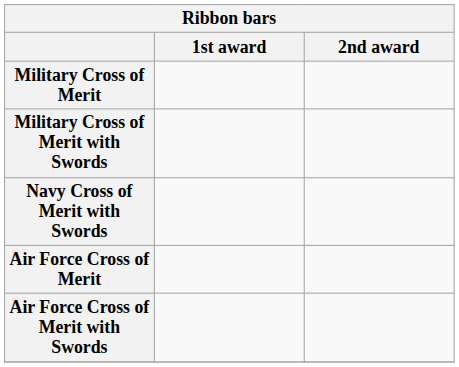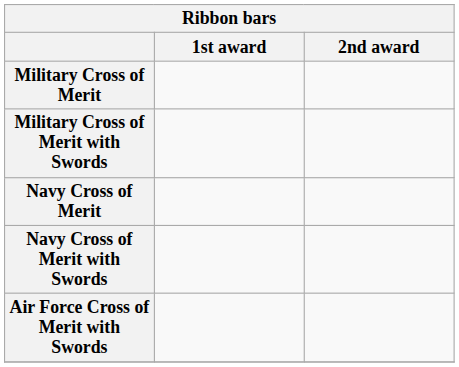 <table align=center class=wikitable width=65%>
 <tr>
 <th colspan=3>Ribbon bars</th>
 </tr>
 <tr>
 <th width=33% valign=center align=center></th>
 <th width=33% valign=center align=center>1st award</th>
 <th width=33% valign=center align=center>2nd award</th>
 </tr>
 <tr>
 <th width=33% valign=center align=center>Military Cross of Merit</th>
 <td width=33% valign=center align=center></td>
 <td width=33% valign=center align=center></td>
 </tr>
 <tr>
 <th width=33% valign=center align=center>Military Cross of Merit with Swords</th>
 <td width=33% valign=center align=center></td>
 <td width=33% valign=center align=center></td>
 </tr>
 <tr>
-<th width=33% valign=center align=center>Navy Cross of Merit with Swords</th>
+<th width=33% valign=center align=center>Navy Cross of Merit</th>
 <td width=33% valign=center align=center></td>
 <td width=33% valign=center align=center></td>
 </tr>
 <tr>
-<th width=33% valign=center align=center>Air Force Cross of Merit</th>
+<th width=33% valign=center align=center>Navy Cross of Merit with Swords</th>
 <td width=33% valign=center align=center></td>
 <td width=33% valign=center align=center></td>
 </tr>
 <tr>
 <th width=33% valign=center align=center>Air Force Cross of Merit with Swords</th>
 <td width=33% valign=center align=center></td>
 <td width=33% valign=center align=center></td>
 </tr>
 <tr>
 </tr>
 </table>
